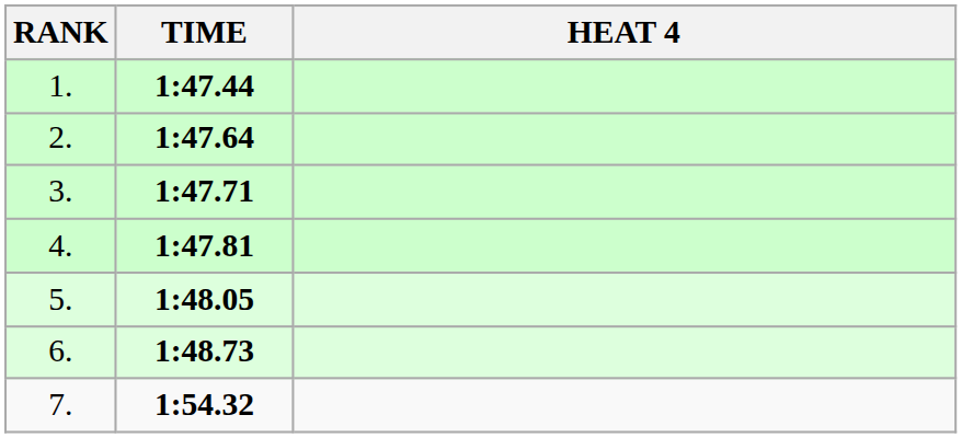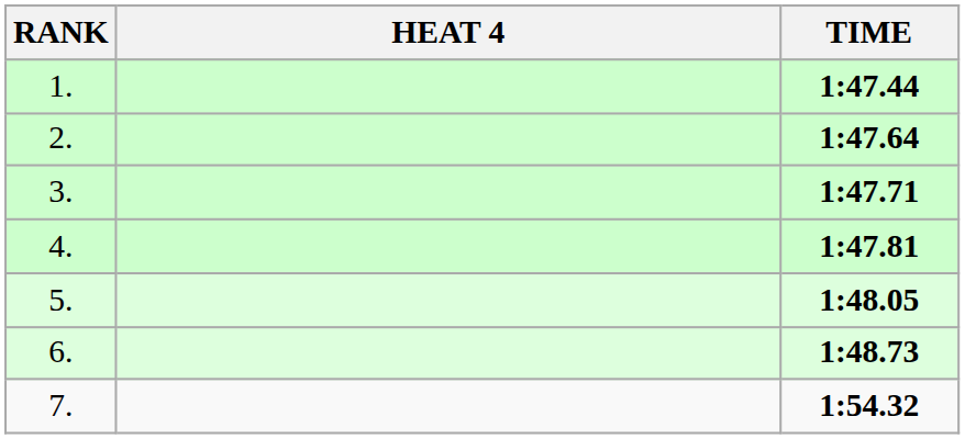 <table class="wikitable" style="border-collapse: collapse; font-size: 90%;">
 <tr>
 <th>RANK</th>
+<th style="width: 20em">HEAT 4</th>
 <th style="width: 5em">TIME</th>
-<th style="width: 20em">HEAT 4</th>
 </tr>
 <tr style="background:#ccffcc;">
 <td align="center">1.</td>
+<td></td>
 <td align="center"><strong>1:47.44</strong></td>
-<td></td>
 </tr>
 <tr style="background:#ccffcc;">
 <td align="center">2.</td>
+<td></td>
 <td align="center"><strong>1:47.64</strong></td>
-<td></td>
 </tr>
 <tr style="background:#ccffcc;">
 <td align="center">3.</td>
+<td></td>
 <td align="center"><strong>1:47.71</strong></td>
-<td></td>
 </tr>
 <tr style="background:#ccffcc;">
 <td align="center">4.</td>
+<td></td>
 <td align="center"><strong>1:47.81</strong></td>
-<td></td>
 </tr>
 <tr style="background:#ddffdd;">
 <td align="center">5.</td>
+<td></td>
 <td align="center"><strong>1:48.05</strong></td>
-<td></td>
 </tr>
 <tr style="background:#ddffdd;">
 <td align="center">6.</td>
+<td></td>
 <td align="center"><strong>1:48.73</strong></td>
-<td></td>
 </tr>
 <tr>
 <td align="center">7.</td>
+<td></td>
 <td align="center"><strong>1:54.32</strong></td>
-<td></td>
 </tr>
 </table>
